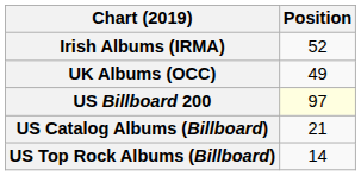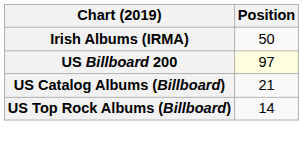 <table class="wikitable sortable plainrowheaders" style="text-align:center">
 <tr>
 <th scope="col">Chart (2019)</th>
 <th scope="col">Position</th>
 </tr>
 <tr>
 <th scope="row">Irish Albums (IRMA)</th>
-<td>52</td>
-</tr>
-<tr>
-<th scope="row">UK Albums (OCC)</th>
-<td>49</td>
+<td>50</td>
 </tr>
 <tr>
 <th scope="row">US <em>Billboard</em> 200</th>
 <td style="background: lightyellow;">97</td>
 </tr>
 <tr>
 <th scope="row">US Catalog Albums (<em>Billboard</em>)</th>
 <td>21</td>
 </tr>
 <tr>
 <th scope="row">US Top Rock Albums (<em>Billboard</em>)</th>
 <td>14</td>
 </tr>
 </table>
